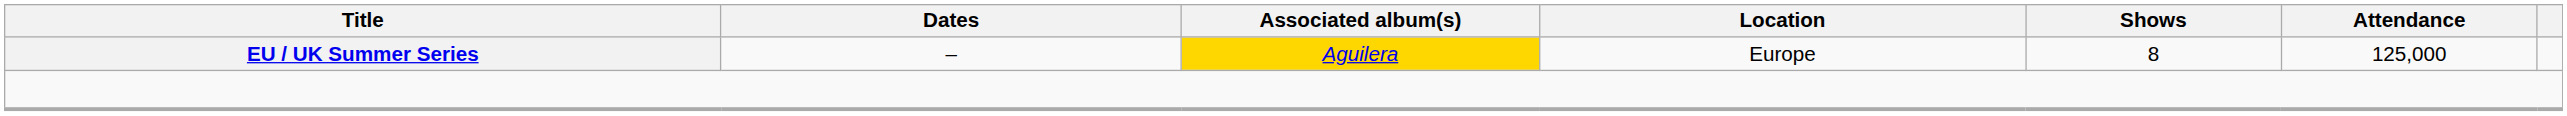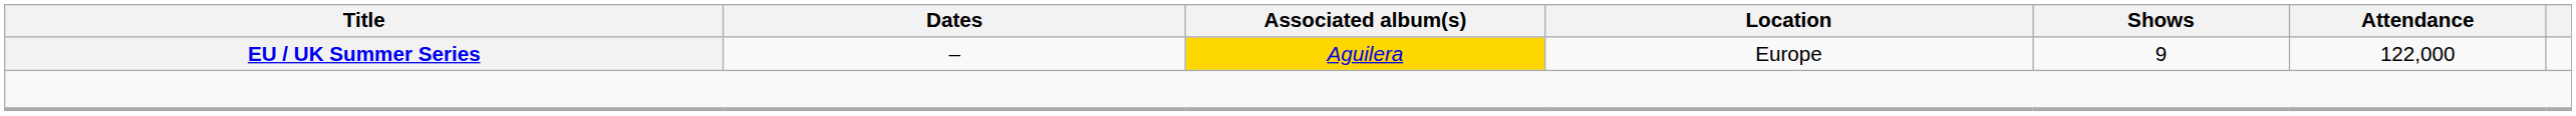 <table class="wikitable sortable plainrowheaders" style="text-align:center;" width="100%">
 <tr>
 <th scope="col" width="28%">Title</th>
 <th scope="col" width="18%">Dates</th>
 <th scope="col" width="14%">Associated album(s)</th>
 <th scope="col" width="19%">Location</th>
 <th scope="col" width="10%">Shows</th>
 <th scope="col" width="10%">Attendance</th>
 <th class="unsortable" scope="col" width="2%"></th>
 </tr>
 <tr>
 <th scope="row"><a href='#'>EU / UK Summer Series</a></th>
 <td>–<br></td>
 <td style="background: gold;"><em><a href='#'>Aguilera</a></em></td>
 <td>Europe</td>
-<td>8</td>
-<td>125,000</td>
+<td>9</td>
+<td>122,000</td>
 <td></td>
 </tr>
 <tr class="expand-child">
 <td colspan="7" style = "border-bottom-width:3px; padding:5px;"><br></td>
 </tr>
 </table>
